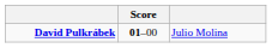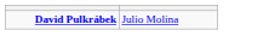 <table class="wikitable" style="text-align: center; font-size:90% ">
 <tr>
 <th align="right" width="140"></th>
-<th width="60">Score</th>
 <th align="left" width="120"></th>
 </tr>
 <tr>
 <td align=right><strong><a href='#'>David Pulkrábek</a></strong> </td>
-<td align=center><strong>01</strong>–00</td>
 <td align=left> <a href='#'>Julio Molina</a></td>
 </tr>
 </table>
